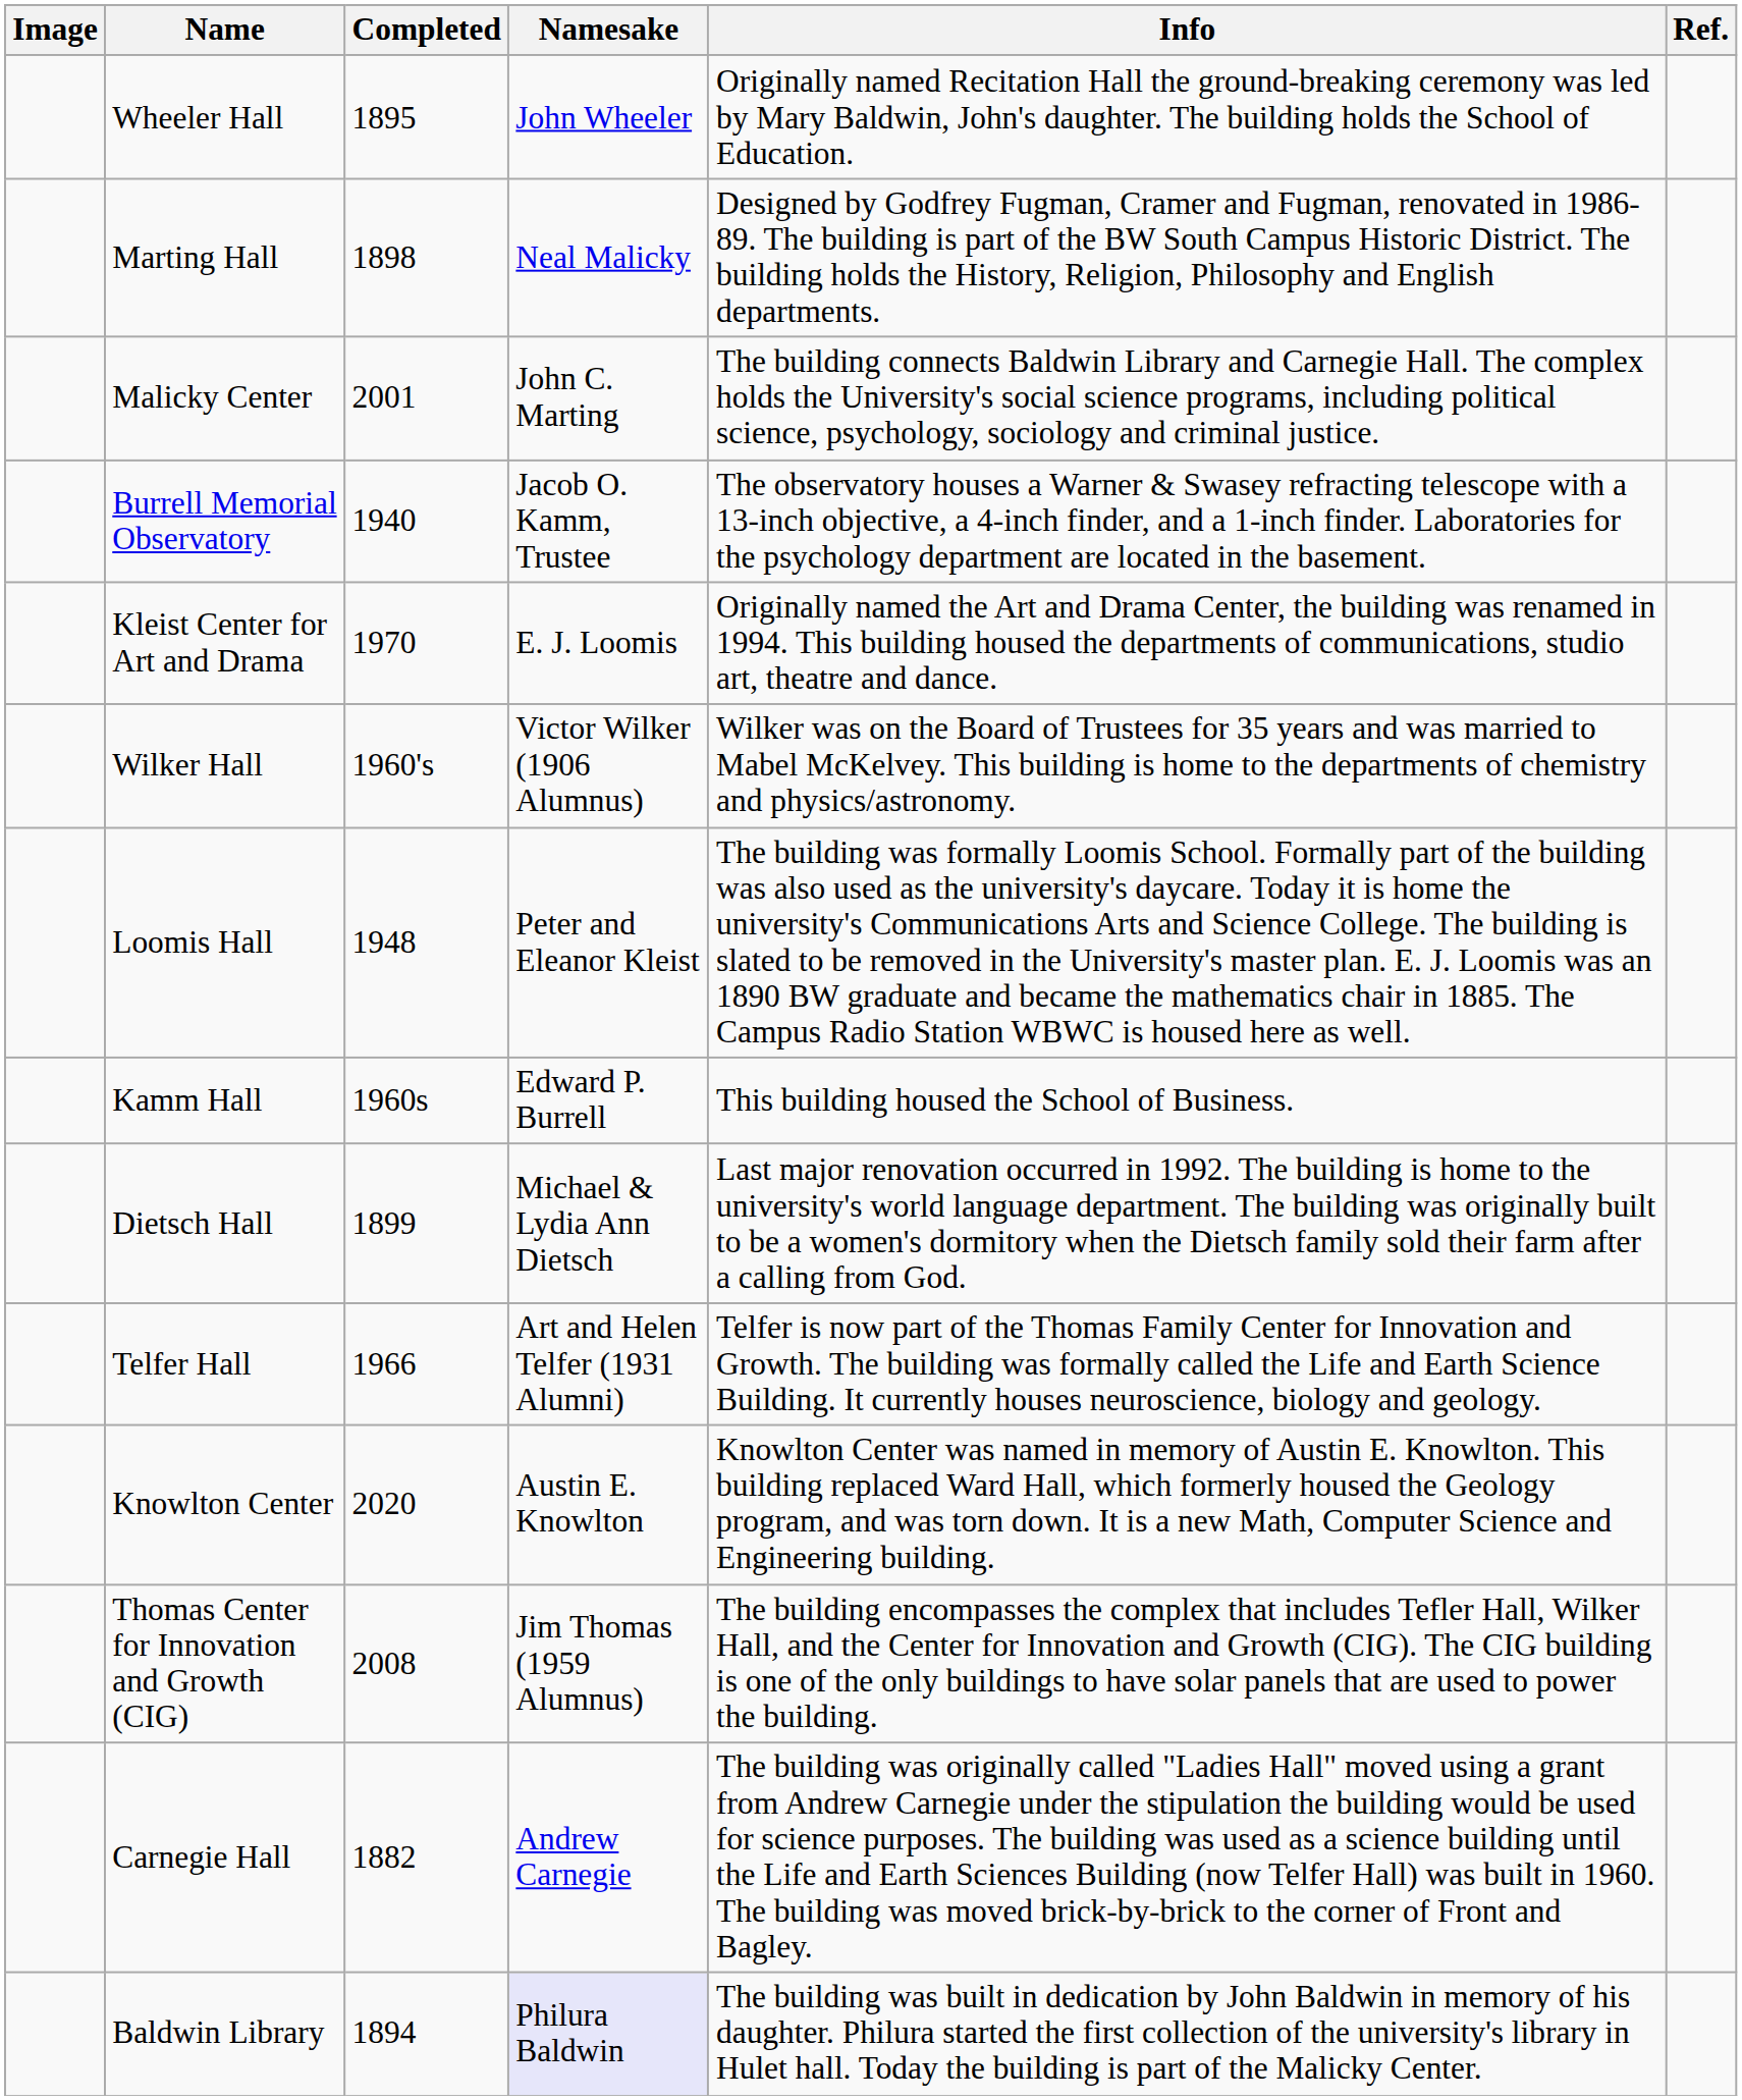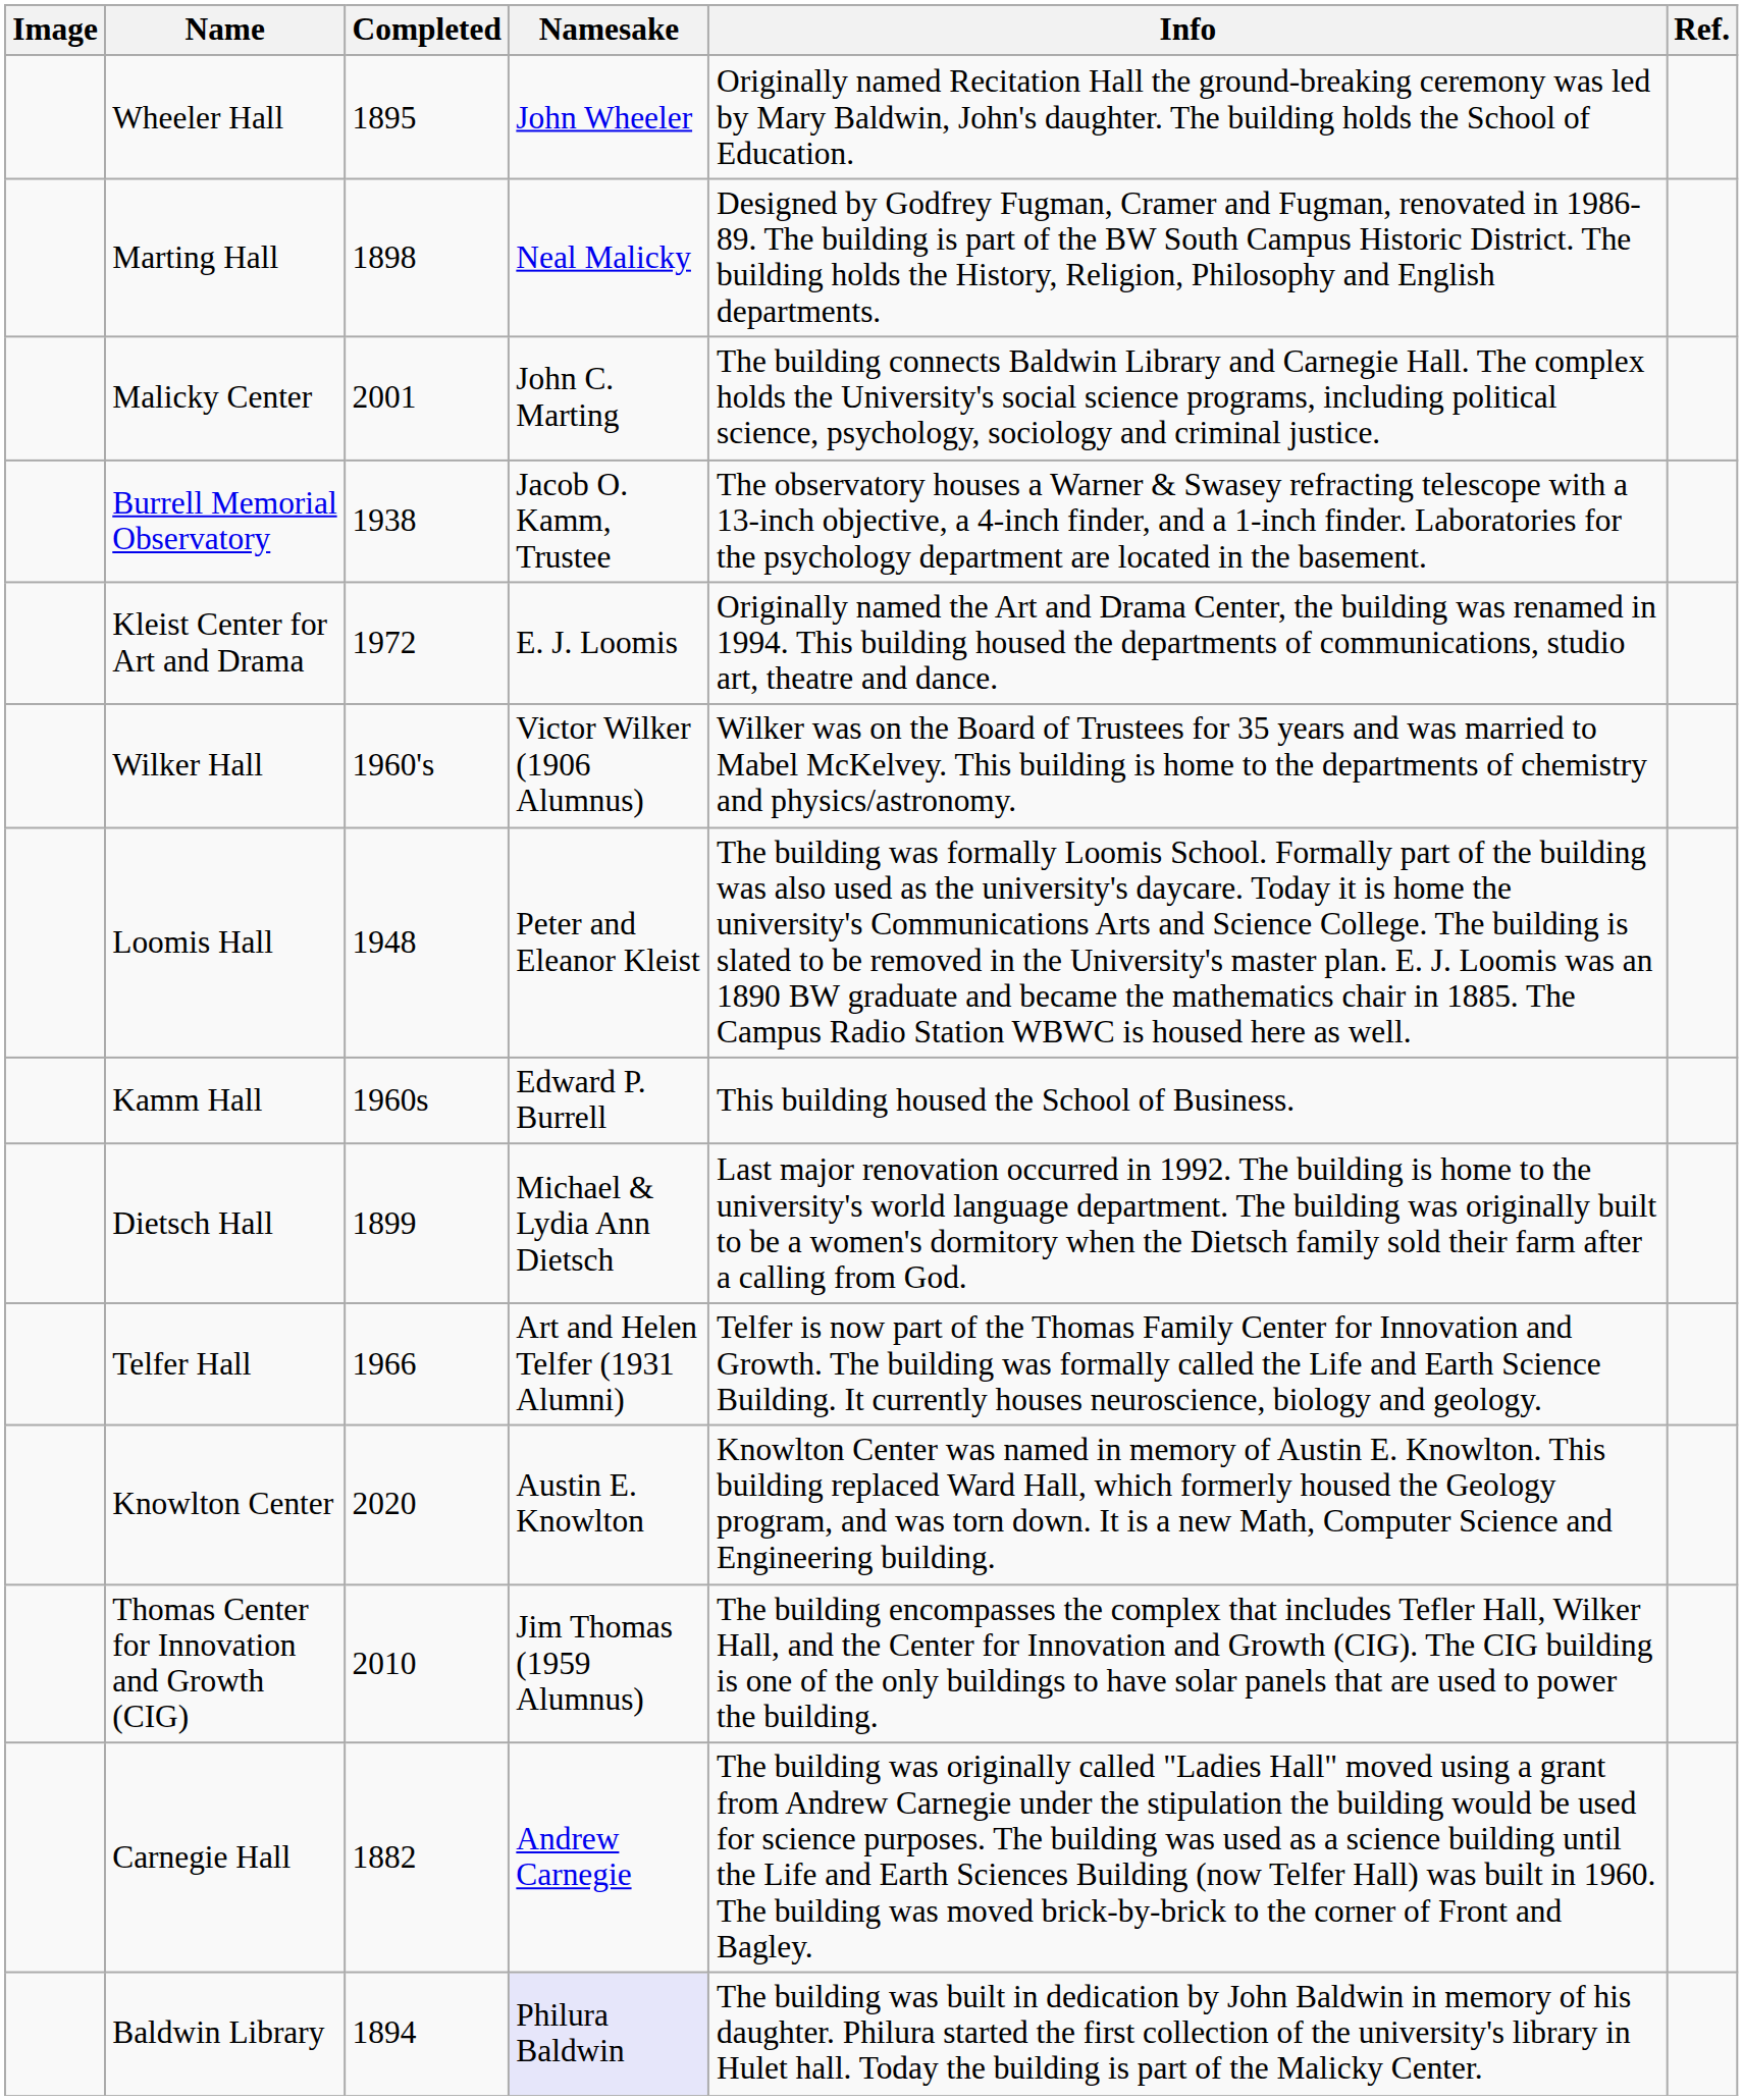 <table class="wikitable sortable">
 <tr>
 <th class="unsortable">Image</th>
 <th>Name</th>
 <th>Completed</th>
 <th>Namesake</th>
 <th>Info</th>
 <th>Ref.</th>
 </tr>
 <tr>
 <td></td>
 <td>Wheeler Hall</td>
 <td>1895</td>
 <td><a href='#'>John Wheeler</a></td>
 <td>Originally named Recitation Hall the ground-breaking ceremony was led by Mary Baldwin, John's daughter. The building holds the School of Education.</td>
 <td></td>
 </tr>
 <tr>
 <td></td>
 <td>Marting Hall</td>
 <td>1898</td>
 <td><a href='#'>Neal Malicky</a></td>
 <td>Designed by Godfrey Fugman, Cramer and Fugman, renovated in 1986-89. The building is part of the BW South Campus Historic District. The building holds the History, Religion, Philosophy and English departments.</td>
 <td></td>
 </tr>
 <tr>
 <td></td>
 <td>Malicky Center</td>
 <td>2001</td>
 <td>John C. Marting</td>
 <td>The building connects Baldwin Library and Carnegie Hall. The complex holds the University's social science programs, including political science, psychology, sociology and criminal justice.</td>
 <td></td>
 </tr>
 <tr>
 <td></td>
 <td><a href='#'>Burrell Memorial Observatory</a></td>
-<td>1940</td>
+<td>1938</td>
 <td>Jacob O. Kamm, Trustee</td>
 <td>The observatory houses a Warner & Swasey refracting telescope with a 13-inch objective, a 4-inch finder, and a 1-inch finder.  Laboratories for the psychology department are located in the basement.</td>
 <td></td>
 </tr>
 <tr>
 <td></td>
 <td>Kleist Center for Art and Drama</td>
-<td>1970</td>
+<td>1972</td>
 <td>E. J. Loomis</td>
 <td>Originally named the Art and Drama Center, the building was renamed in 1994.  This building housed the departments of communications, studio art, theatre and dance.</td>
 <td></td>
 </tr>
 <tr>
 <td></td>
 <td>Wilker Hall</td>
 <td>1960's</td>
 <td>Victor Wilker (1906 Alumnus)</td>
 <td>Wilker was on the Board of Trustees for 35 years and was married to Mabel McKelvey. This building is home to the departments of chemistry and physics/astronomy.</td>
 <td></td>
 </tr>
 <tr>
 <td></td>
 <td>Loomis Hall</td>
 <td>1948</td>
 <td>Peter and Eleanor Kleist</td>
 <td>The building was formally Loomis School. Formally part of the building was also used as the university's daycare. Today it is home the university's Communications Arts and Science College. The building is slated to be removed in the University's master plan. E. J. Loomis was an 1890 BW graduate and became the mathematics chair in 1885.  The Campus Radio Station WBWC is housed here as well.</td>
 <td></td>
 </tr>
 <tr>
 <td></td>
 <td>Kamm Hall</td>
 <td>1960s</td>
 <td>Edward P. Burrell</td>
 <td>This building housed the School of Business.</td>
 <td></td>
 </tr>
 <tr>
 <td></td>
 <td>Dietsch Hall</td>
 <td>1899</td>
 <td>Michael & Lydia Ann Dietsch</td>
 <td>Last major renovation occurred in 1992. The building is home to the university's  world language department. The building was originally built to be a women's dormitory when the Dietsch family sold their farm after a calling from God.</td>
 <td></td>
 </tr>
 <tr>
 <td></td>
 <td>Telfer Hall</td>
 <td>1966</td>
 <td>Art and Helen Telfer (1931 Alumni)</td>
 <td>Telfer is now part of the Thomas Family Center for Innovation and Growth. The building was formally called the Life and Earth Science Building.  It currently houses neuroscience, biology and geology.</td>
 <td></td>
 </tr>
 <tr>
 <td></td>
 <td>Knowlton Center</td>
 <td>2020</td>
 <td>Austin E. Knowlton</td>
 <td>Knowlton Center was named in memory of Austin E. Knowlton. This building replaced Ward Hall, which formerly housed the Geology program, and was torn down. It is a new Math, Computer Science and Engineering building.</td>
 <td></td>
 </tr>
 <tr>
 <td></td>
 <td>Thomas Center for Innovation and Growth (CIG)</td>
-<td>2008</td>
+<td>2010</td>
 <td>Jim Thomas (1959 Alumnus)</td>
 <td>The building encompasses the complex that includes Tefler Hall, Wilker Hall, and the Center for Innovation and Growth (CIG). The CIG building is one of the only buildings to have solar panels that are used to power the building.</td>
 <td></td>
 </tr>
 <tr>
 <td></td>
 <td>Carnegie Hall</td>
 <td>1882</td>
 <td><a href='#'>Andrew Carnegie</a></td>
 <td>The building was originally called "Ladies Hall" moved using a grant from Andrew Carnegie under the stipulation the building would be used for science purposes. The building was used as a science building until the Life and Earth Sciences Building (now Telfer Hall) was built in 1960. The building was moved brick-by-brick to the corner of Front and Bagley.</td>
 <td></td>
 </tr>
 <tr>
 <td></td>
 <td>Baldwin Library</td>
 <td>1894</td>
 <td style="background: lavender;">Philura Baldwin</td>
 <td>The building was built in dedication by John Baldwin in memory of his daughter. Philura started the first collection of the university's library in Hulet hall. Today the building is part of the Malicky Center.</td>
 <td></td>
 </tr>
 </table>
